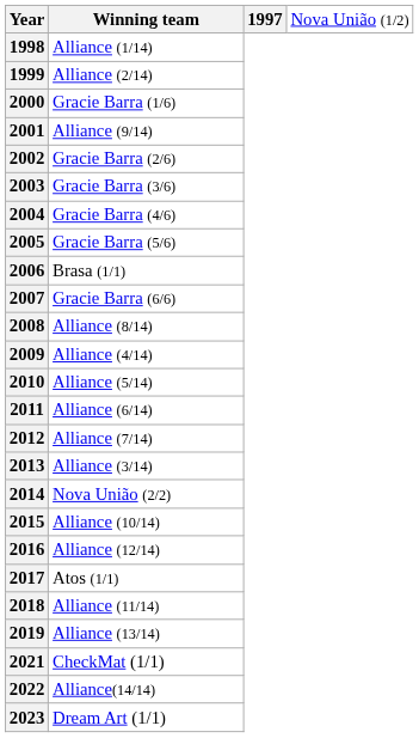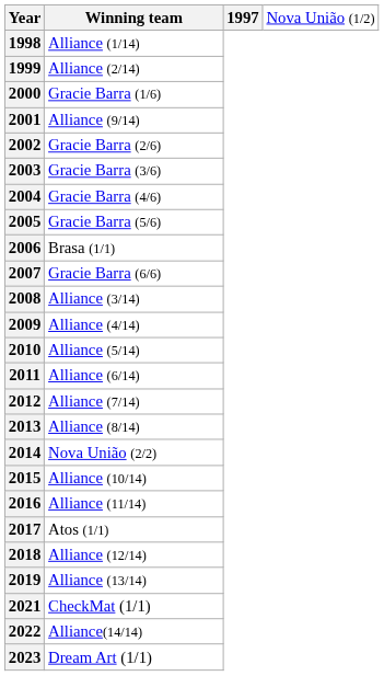 <table class="wikitable sortable wikitable collapsible autocollapse" style="border: none; background: none">
 <tr>
 <th rowspan=2>Year</th>
 <th width="170px" rowspan=2>Winning team</th>
 </tr>
 <tr>
 <th>1997</th>
 <td><a href='#'>Nova União</a> <small>(1/2)</small></td>
 </tr>
 <tr>
 <th>1998</th>
 <td><a href='#'>Alliance</a> <small>(1/14)</small></td>
 </tr>
 <tr>
 <th>1999</th>
 <td><a href='#'>Alliance</a> <small>(2/14)</small></td>
 </tr>
 <tr>
 <th>2000</th>
 <td><a href='#'>Gracie Barra</a> <small>(1/6)</small></td>
 </tr>
 <tr>
 <th>2001</th>
 <td><a href='#'>Alliance</a> <small>(9/14)</small></td>
 </tr>
 <tr>
 <th>2002</th>
 <td><a href='#'>Gracie Barra</a> <small>(2/6)</small></td>
 </tr>
 <tr>
 <th>2003</th>
 <td><a href='#'>Gracie Barra</a> <small>(3/6)</small></td>
 </tr>
 <tr>
 <th>2004</th>
 <td><a href='#'>Gracie Barra</a> <small>(4/6)</small></td>
 </tr>
 <tr>
 <th>2005</th>
 <td><a href='#'>Gracie Barra</a> <small>(5/6)</small></td>
 </tr>
 <tr>
 <th>2006</th>
 <td>Brasa <small>(1/1)</small></td>
 </tr>
 <tr>
 <th>2007</th>
 <td><a href='#'>Gracie Barra</a> <small>(6/6)</small></td>
 </tr>
 <tr>
 <th>2008</th>
-<td><a href='#'>Alliance</a> <small>(8/14)</small></td>
+<td><a href='#'>Alliance</a> <small>(3/14)</small></td>
 </tr>
 <tr>
 <th>2009</th>
 <td><a href='#'>Alliance</a> <small>(4/14)</small></td>
 </tr>
 <tr>
 <th>2010</th>
 <td><a href='#'>Alliance</a> <small>(5/14)</small></td>
 </tr>
 <tr>
 <th>2011</th>
 <td><a href='#'>Alliance</a> <small>(6/14)</small></td>
 </tr>
 <tr>
 <th>2012</th>
 <td><a href='#'>Alliance</a> <small>(7/14)</small></td>
 </tr>
 <tr>
 <th>2013</th>
-<td><a href='#'>Alliance</a> <small>(3/14)</small></td>
+<td><a href='#'>Alliance</a> <small>(8/14)</small></td>
 </tr>
 <tr>
 <th>2014</th>
 <td><a href='#'>Nova União</a> <small>(2/2)</small></td>
 </tr>
 <tr>
 <th>2015</th>
 <td><a href='#'>Alliance</a> <small>(10/14)</small></td>
 </tr>
 <tr>
 <th>2016</th>
-<td><a href='#'>Alliance</a> <small>(12/14)</small></td>
+<td><a href='#'>Alliance</a> <small>(11/14)</small></td>
 </tr>
 <tr>
 <th>2017</th>
 <td>Atos <small>(1/1)</small></td>
 </tr>
 <tr>
 <th>2018</th>
-<td><a href='#'>Alliance</a> <small>(11/14)</small></td>
+<td><a href='#'>Alliance</a> <small>(12/14)</small></td>
 </tr>
 <tr>
 <th>2019</th>
 <td><a href='#'>Alliance</a> <small>(13/14)</small></td>
 </tr>
 <tr>
 <th>2021</th>
 <td><a href='#'>CheckMat</a> (1/1)</td>
 </tr>
 <tr>
 <th>2022</th>
 <td><a href='#'>Alliance</a><small>(14/14)</small></td>
 </tr>
 <tr>
 <th>2023</th>
 <td><a href='#'>Dream Art</a> (1/1)</td>
 </tr>
 </table>
